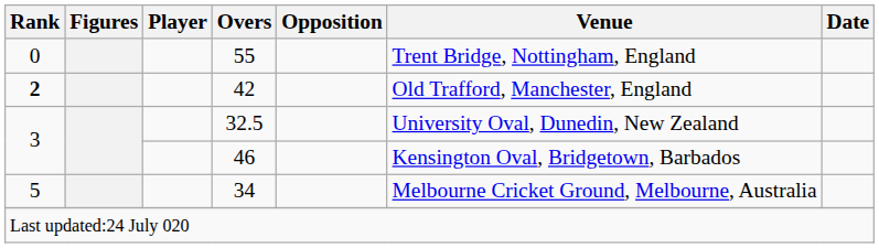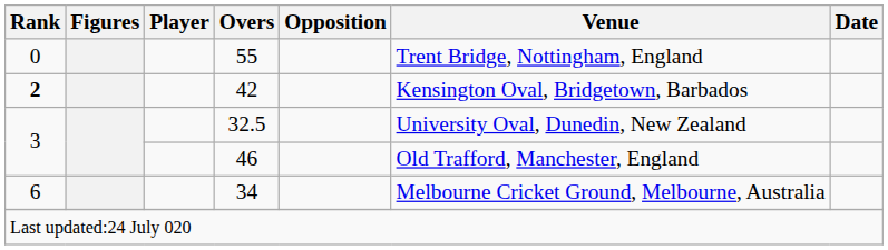 <table class="wikitable plainrowheaders sortable">
 <tr>
 <th scope=col>Rank</th>
 <th scope=col>Figures</th>
 <th scope=col>Player</th>
 <th scope=col>Overs</th>
 <th scope=col>Opposition</th>
 <th scope=col>Venue</th>
 <th scope=col>Date</th>
 </tr>
 <tr>
 <td scope=row style=text-align:center;>0</td>
 <th scope=row style=text-align:center;></th>
 <td></td>
 <td align=center>55</td>
 <td></td>
 <td><a href='#'>Trent Bridge</a>, <a href='#'>Nottingham</a>, England</td>
 <td></td>
 </tr>
 <tr>
 <td align=center><strong>2</strong></td>
 <th scope=row style=text-align:center;></th>
 <td></td>
 <td align=center>42</td>
 <td></td>
-<td><a href='#'>Old Trafford</a>, <a href='#'>Manchester</a>, England</td>
+<td><a href='#'>Kensington Oval</a>, <a href='#'>Bridgetown</a>, Barbados</td>
 <td></td>
 </tr>
 <tr>
 <td align=center rowspan=2>3</td>
 <th scope=row style=text-align:center; rowspan=2></th>
 <td></td>
 <td align=center>32.5</td>
 <td></td>
 <td><a href='#'>University Oval</a>, <a href='#'>Dunedin</a>, New Zealand</td>
 <td></td>
 </tr>
 <tr>
 <td></td>
 <td align=center>46</td>
 <td></td>
-<td><a href='#'>Kensington Oval</a>, <a href='#'>Bridgetown</a>, Barbados</td>
+<td><a href='#'>Old Trafford</a>, <a href='#'>Manchester</a>, England</td>
 <td></td>
 </tr>
 <tr>
-<td align=center>5</td>
+<td align=center>6</td>
 <th scope=row style=text-align:center;></th>
 <td></td>
 <td align=center>34</td>
 <td></td>
 <td><a href='#'>Melbourne Cricket Ground</a>, <a href='#'>Melbourne</a>, Australia</td>
 <td></td>
 </tr>
 <tr>
 </tr>
 <tr class=sortbottom>
 <td colspan=7><small>Last updated:24 July 020</small></td>
 </tr>
 </table>
